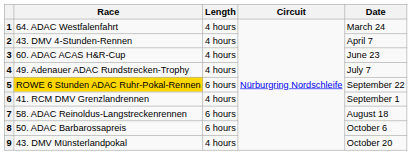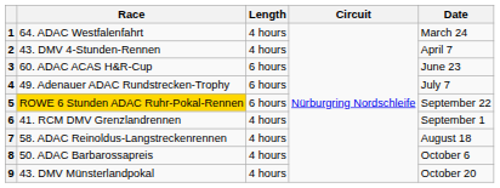 <table class="wikitable" style="font-size: 90%;">
 <tr>
 <th></th>
 <th>Race</th>
 <th>Length</th>
 <th>Circuit</th>
 <th>Date</th>
 </tr>
 <tr>
 <th>1</th>
 <td>64. ADAC Westfalenfahrt</td>
 <td align=center>4 hours</td>
 <td rowspan=9> <a href='#'>Nürburgring Nordschleife</a></td>
 <td>March 24</td>
 </tr>
 <tr>
 <th>2</th>
 <td>43. DMV 4-Stunden-Rennen</td>
 <td align=center>4 hours</td>
 <td>April 7</td>
 </tr>
 <tr>
 <th>3</th>
 <td>60. ADAC ACAS H&R-Cup</td>
-<td align=center>4 hours</td>
+<td align=center>6 hours</td>
 <td>June 23</td>
 </tr>
 <tr>
 <th>4</th>
 <td>49. Adenauer ADAC Rundstrecken-Trophy</td>
-<td align=center>4 hours</td>
+<td align=center>6 hours</td>
 <td>July 7</td>
 </tr>
 <tr>
 <th>5</th>
 <td style="background: gold;">ROWE 6 Stunden ADAC Ruhr-Pokal-Rennen</td>
 <td align=center>6 hours</td>
 <td>September 22</td>
 </tr>
 <tr>
 <th>6</th>
 <td>41. RCM DMV Grenzlandrennen</td>
 <td align=center>4 hours</td>
 <td>September 1</td>
 </tr>
 <tr>
 <th>7</th>
 <td>58. ADAC Reinoldus-Langstreckenrennen</td>
-<td align=center>6 hours</td>
+<td align=center>4 hours</td>
 <td>August 18</td>
 </tr>
 <tr>
 <th>8</th>
 <td>50. ADAC Barbarossapreis</td>
-<td align=center>6 hours</td>
+<td align=center>4 hours</td>
 <td>October 6</td>
 </tr>
 <tr>
 <th>9</th>
 <td>43. DMV Münsterlandpokal</td>
 <td align=center>4 hours</td>
 <td>October 20</td>
 </tr>
 </table>
